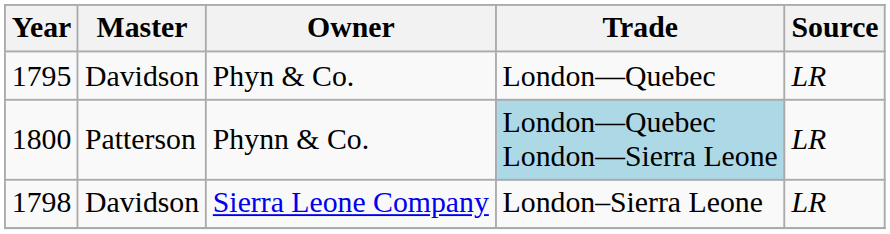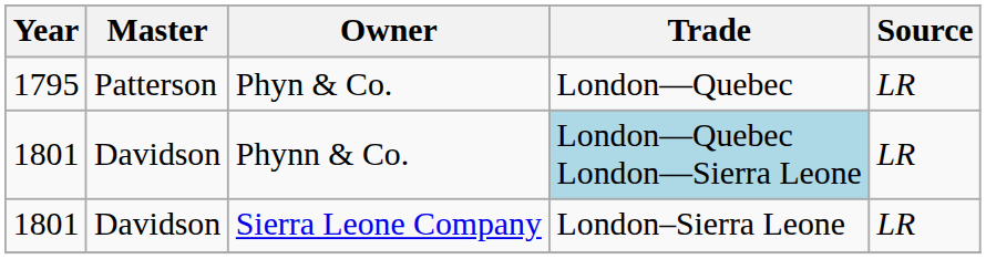 <table class="sortable wikitable">
 <tr>
 <th>Year</th>
 <th>Master</th>
 <th>Owner</th>
 <th>Trade</th>
 <th>Source</th>
 </tr>
 <tr>
 <td>1795</td>
-<td>Davidson</td>
+<td>Patterson</td>
 <td>Phyn & Co.</td>
 <td>London—Quebec</td>
 <td><em>LR</em></td>
 </tr>
 <tr>
-<td>1800</td>
-<td>Patterson</td>
+<td>1801</td>
+<td>Davidson</td>
 <td>Phynn & Co.</td>
 <td style="background: lightblue;">London—Quebec<br>London—Sierra Leone</td>
 <td><em>LR</em></td>
 </tr>
 <tr>
-<td>1798</td>
+<td>1801</td>
 <td>Davidson</td>
 <td><a href='#'>Sierra Leone Company</a></td>
 <td>London–Sierra Leone</td>
 <td><em>LR</em></td>
 </tr>
 <tr>
 </tr>
 </table>
